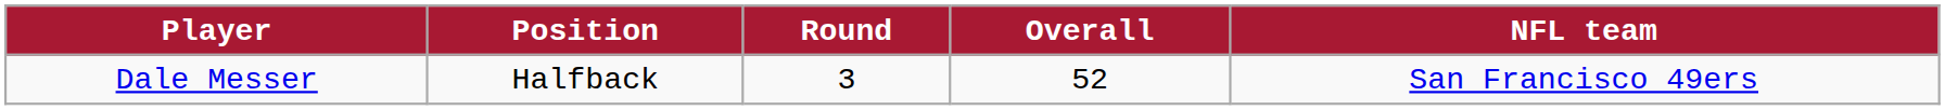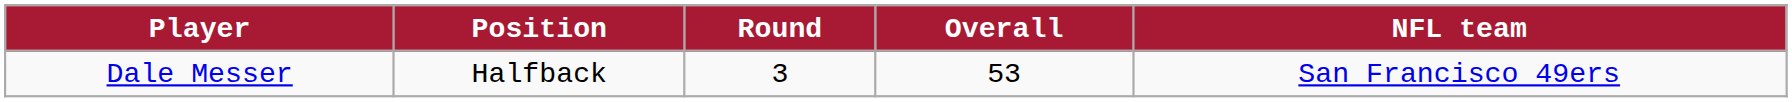 <table class="wikitable" width="65%">
 <tr align="center"  style="background:#A81933;color:#FFFFFF;">
 <td><strong>Player</strong></td>
 <td><strong>Position</strong></td>
 <td><strong>Round</strong></td>
 <td><strong>Overall</strong></td>
 <td><strong>NFL team</strong></td>
 </tr>
 <tr align="center" bgcolor="">
 <td><a href='#'>Dale Messer</a></td>
 <td>Halfback</td>
 <td>3</td>
-<td>52</td>
+<td>53</td>
 <td><a href='#'>San Francisco 49ers</a></td>
 </tr>
 </table>
